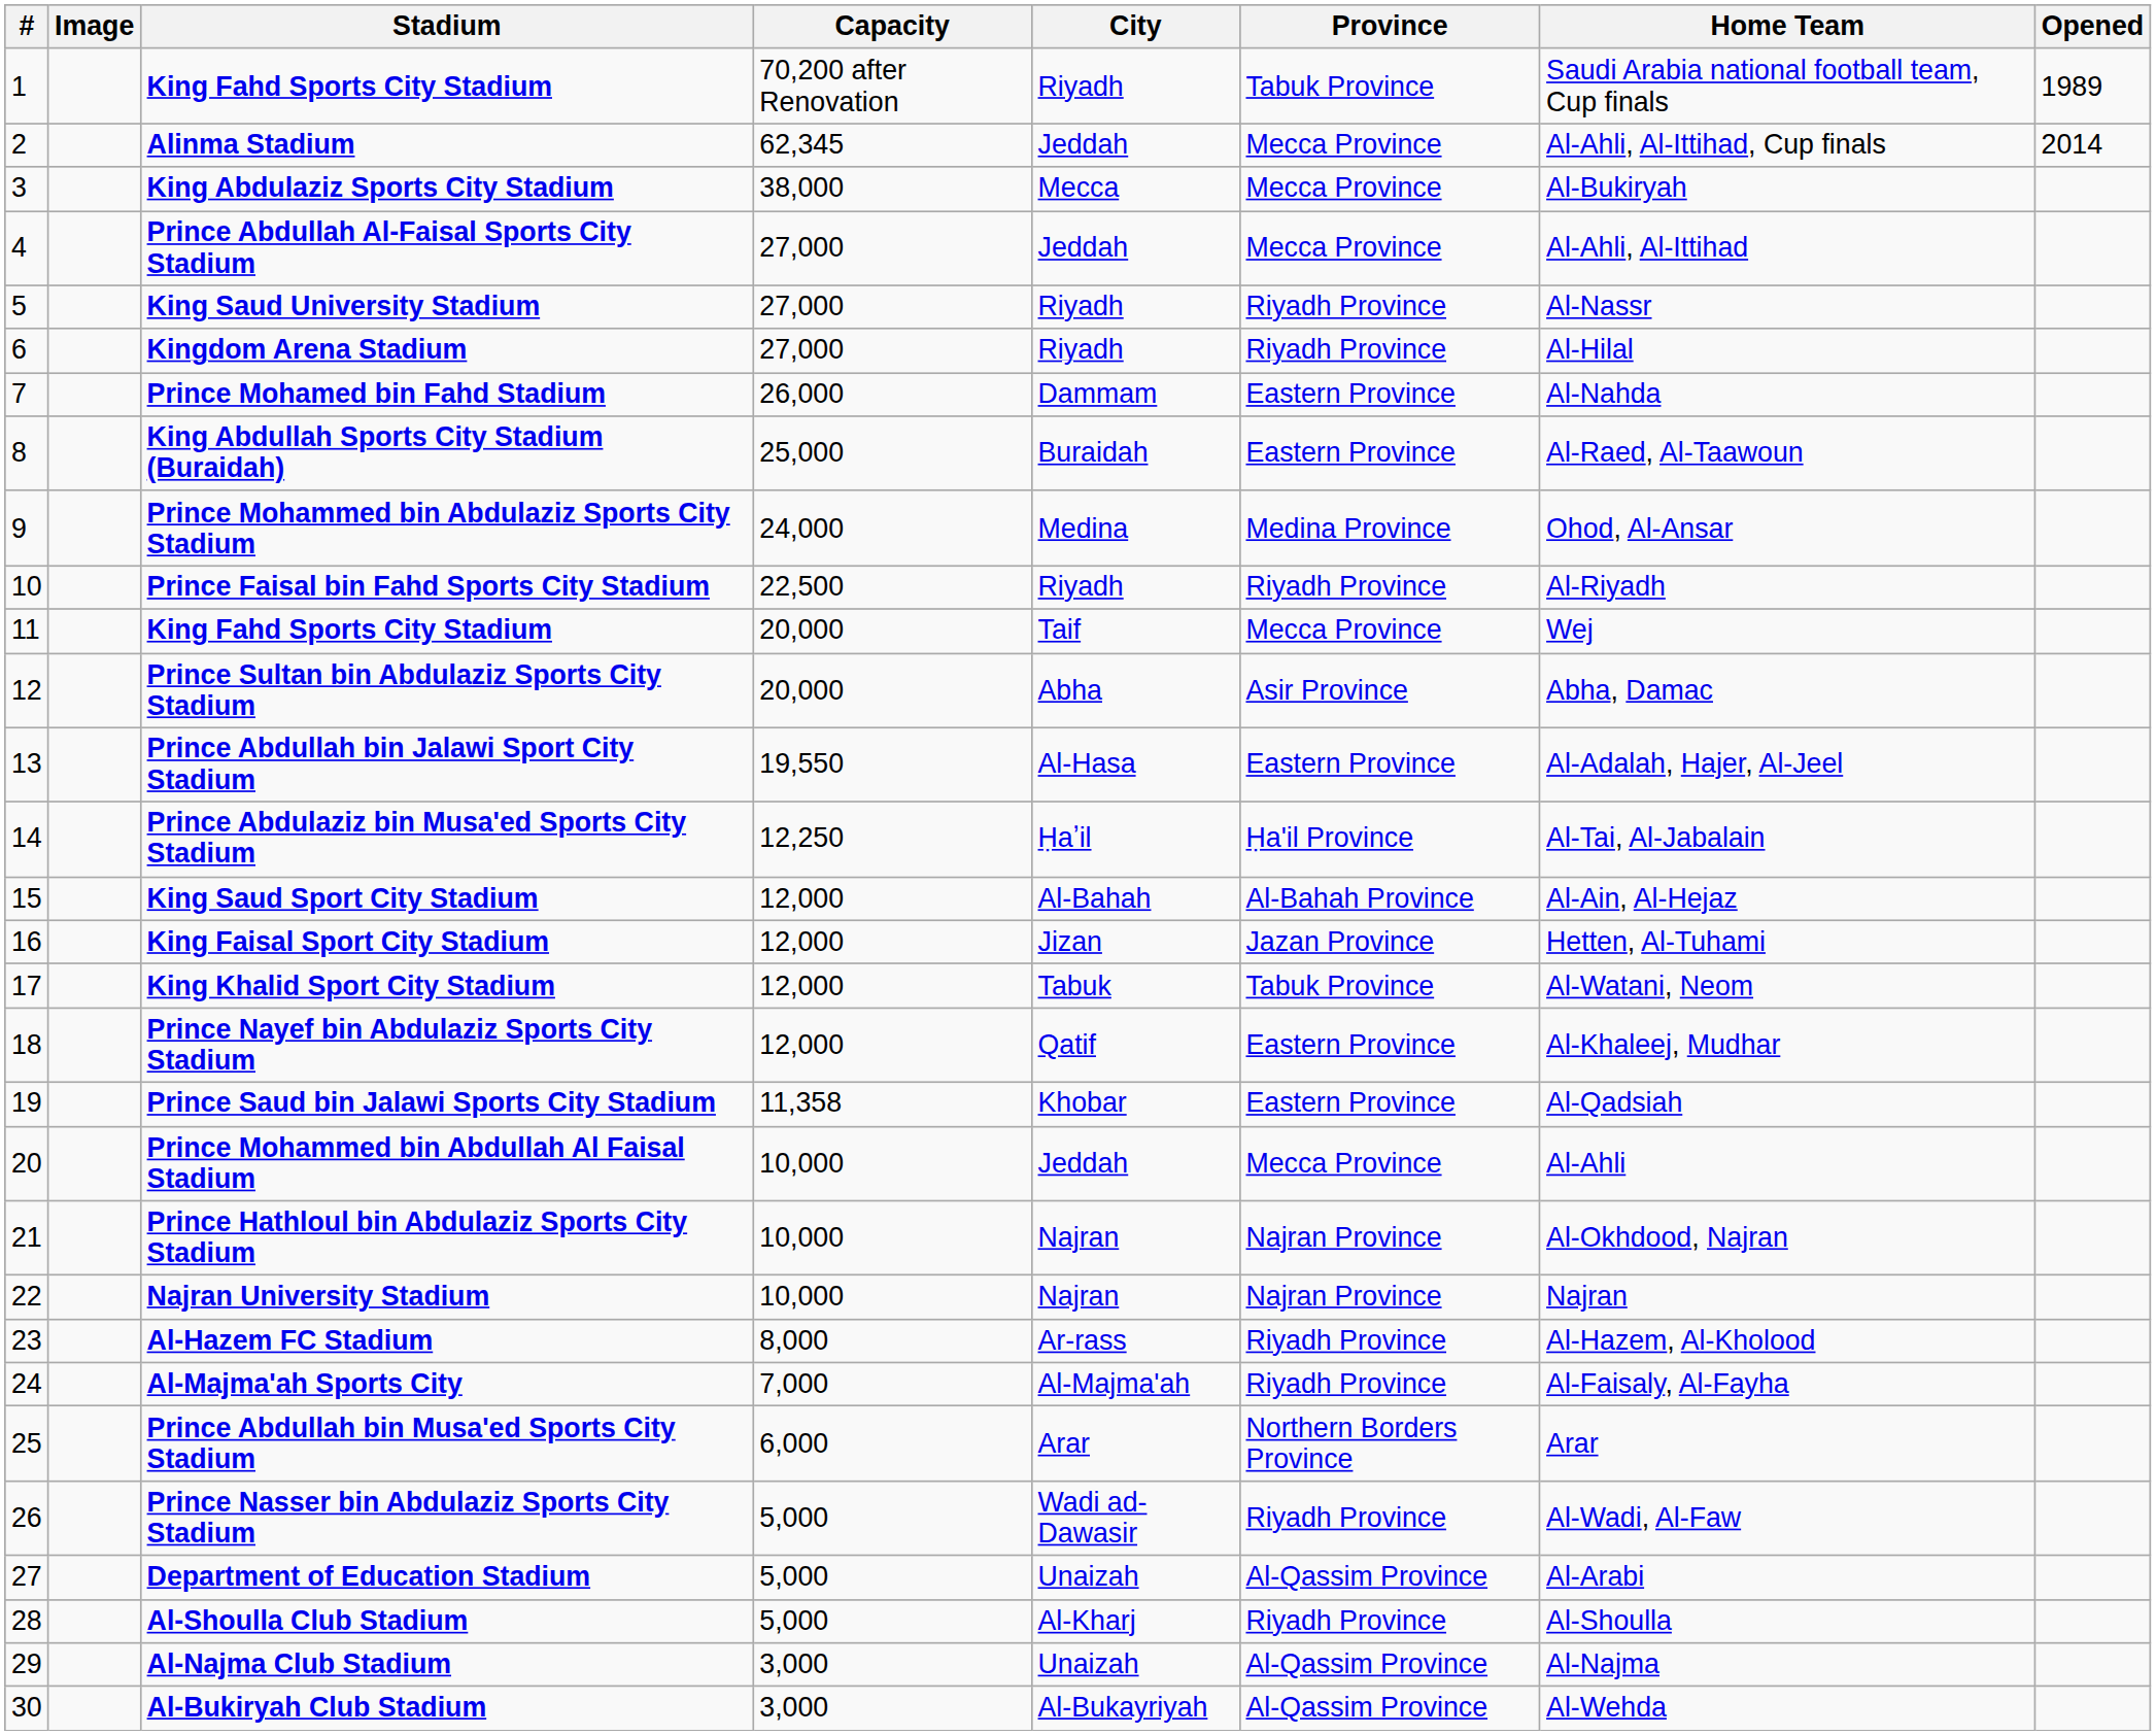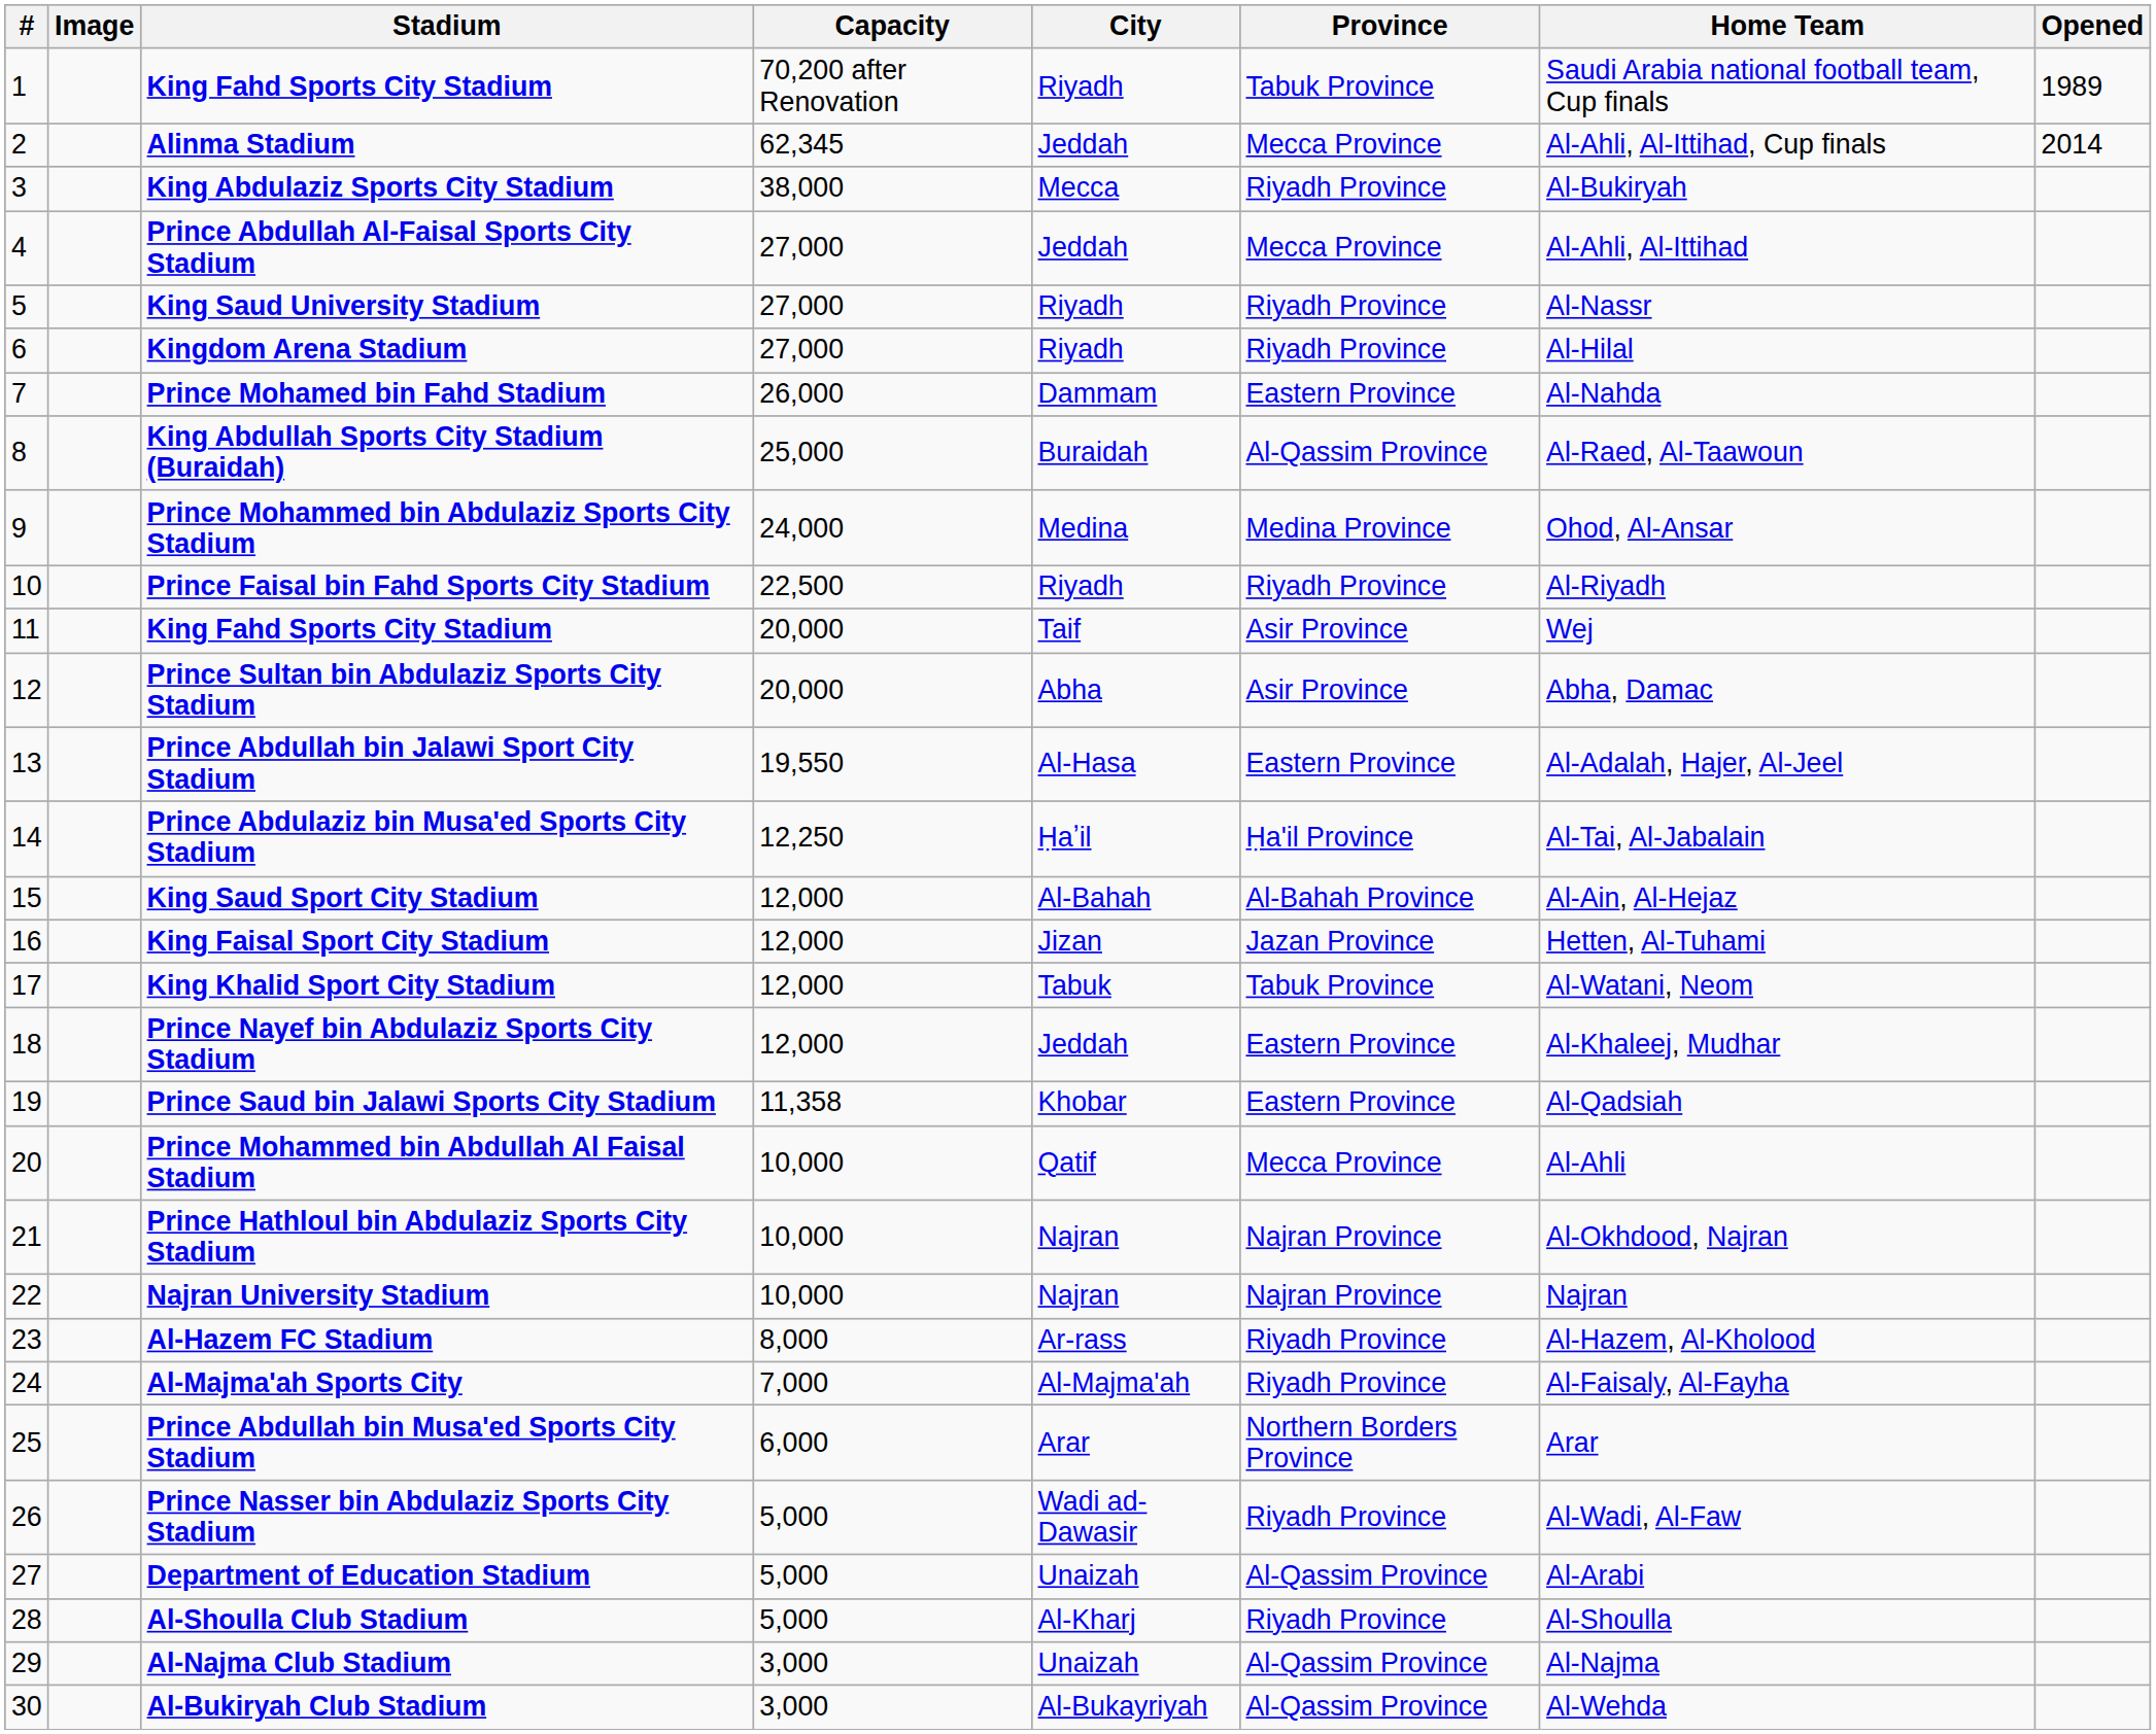 <table class="wikitable sortable">
 <tr>
 <th>#</th>
 <th>Image</th>
 <th>Stadium</th>
 <th>Capacity</th>
 <th>City</th>
 <th>Province</th>
 <th>Home Team</th>
 <th>Opened</th>
 </tr>
 <tr>
 <td>1</td>
 <td></td>
 <td><strong><a href='#'>King Fahd Sports City Stadium</a></strong></td>
 <td>70,200 after Renovation</td>
 <td><a href='#'>Riyadh</a></td>
 <td><a href='#'>Tabuk Province</a></td>
 <td><a href='#'>Saudi Arabia national football team</a>, Cup finals</td>
 <td>1989</td>
 </tr>
 <tr>
 <td>2</td>
 <td></td>
 <td><strong><a href='#'>Alinma Stadium</a></strong></td>
 <td>62,345</td>
 <td><a href='#'>Jeddah</a></td>
 <td><a href='#'>Mecca Province</a></td>
 <td><a href='#'>Al-Ahli</a>, <a href='#'>Al-Ittihad</a>, Cup finals</td>
 <td>2014</td>
 </tr>
 <tr>
 <td>3</td>
 <td></td>
 <td><strong><a href='#'>King Abdulaziz Sports City Stadium</a></strong></td>
 <td>38,000</td>
 <td><a href='#'>Mecca</a></td>
-<td><a href='#'>Mecca Province</a></td>
+<td><a href='#'>Riyadh Province</a></td>
 <td><a href='#'>Al-Bukiryah</a></td>
 <td></td>
 </tr>
 <tr>
 <td>4</td>
 <td></td>
 <td><strong><a href='#'>Prince Abdullah Al-Faisal Sports City Stadium</a></strong></td>
 <td>27,000</td>
 <td><a href='#'>Jeddah</a></td>
 <td><a href='#'>Mecca Province</a></td>
 <td><a href='#'>Al-Ahli</a>, <a href='#'>Al-Ittihad</a></td>
 <td></td>
 </tr>
 <tr>
 <td>5</td>
 <td></td>
 <td><strong><a href='#'>King Saud University Stadium</a></strong></td>
 <td>27,000</td>
 <td><a href='#'>Riyadh</a></td>
 <td><a href='#'>Riyadh Province</a></td>
 <td><a href='#'>Al-Nassr</a></td>
 <td></td>
 </tr>
 <tr>
 <td>6</td>
 <td></td>
 <td><strong><a href='#'>Kingdom Arena Stadium</a></strong></td>
 <td>27,000</td>
 <td><a href='#'>Riyadh</a></td>
 <td><a href='#'>Riyadh Province</a></td>
 <td><a href='#'>Al-Hilal</a></td>
 <td></td>
 </tr>
 <tr>
 <td>7</td>
 <td></td>
 <td><strong><a href='#'>Prince Mohamed bin Fahd Stadium</a></strong></td>
 <td>26,000</td>
 <td><a href='#'>Dammam</a></td>
 <td><a href='#'>Eastern Province</a></td>
 <td><a href='#'>Al-Nahda</a></td>
 <td></td>
 </tr>
 <tr>
 <td>8</td>
 <td></td>
 <td><strong><a href='#'>King Abdullah Sports City Stadium (Buraidah)</a></strong></td>
 <td>25,000</td>
 <td><a href='#'>Buraidah</a></td>
-<td><a href='#'>Eastern Province</a></td>
+<td><a href='#'>Al-Qassim Province</a></td>
 <td><a href='#'>Al-Raed</a>, <a href='#'>Al-Taawoun</a></td>
 <td></td>
 </tr>
 <tr>
 <td>9</td>
 <td></td>
 <td><strong><a href='#'>Prince Mohammed bin Abdulaziz Sports City Stadium</a></strong></td>
 <td>24,000</td>
 <td><a href='#'>Medina</a></td>
 <td><a href='#'>Medina Province</a></td>
 <td><a href='#'>Ohod</a>, <a href='#'>Al-Ansar</a></td>
 <td></td>
 </tr>
 <tr>
 <td>10</td>
 <td></td>
 <td><strong><a href='#'>Prince Faisal bin Fahd Sports City Stadium</a></strong></td>
 <td>22,500</td>
 <td><a href='#'>Riyadh</a></td>
 <td><a href='#'>Riyadh Province</a></td>
 <td><a href='#'>Al-Riyadh</a></td>
 <td></td>
 </tr>
 <tr>
 <td>11</td>
 <td></td>
 <td><strong><a href='#'>King Fahd Sports City Stadium</a></strong></td>
 <td>20,000</td>
 <td><a href='#'>Taif</a></td>
-<td><a href='#'>Mecca Province</a></td>
+<td><a href='#'>Asir Province</a></td>
 <td><a href='#'>Wej</a></td>
 <td></td>
 </tr>
 <tr>
 <td>12</td>
 <td></td>
 <td><strong><a href='#'>Prince Sultan bin Abdulaziz Sports City Stadium</a></strong></td>
 <td>20,000</td>
 <td><a href='#'>Abha</a></td>
 <td><a href='#'>Asir Province</a></td>
 <td><a href='#'>Abha</a>, <a href='#'>Damac</a></td>
 <td></td>
 </tr>
 <tr>
 <td>13</td>
 <td></td>
 <td><strong><a href='#'>Prince Abdullah bin Jalawi Sport City Stadium</a></strong></td>
 <td>19,550</td>
 <td><a href='#'>Al-Hasa</a></td>
 <td><a href='#'>Eastern Province</a></td>
 <td><a href='#'>Al-Adalah</a>, <a href='#'>Hajer</a>, <a href='#'>Al-Jeel</a></td>
 <td></td>
 </tr>
 <tr>
 <td>14</td>
 <td></td>
 <td><strong><a href='#'>Prince Abdulaziz bin Musa'ed Sports City Stadium</a></strong></td>
 <td>12,250</td>
 <td><a href='#'>Ḥaʼil</a></td>
 <td><a href='#'>Ḥa'il Province</a></td>
 <td><a href='#'>Al-Tai</a>, <a href='#'>Al-Jabalain</a></td>
 <td></td>
 </tr>
 <tr>
 <td>15</td>
 <td></td>
 <td><strong><a href='#'>King Saud Sport City Stadium</a></strong></td>
 <td>12,000</td>
 <td><a href='#'>Al-Bahah</a></td>
 <td><a href='#'>Al-Bahah Province</a></td>
 <td><a href='#'>Al-Ain</a>, <a href='#'>Al-Hejaz</a></td>
 <td></td>
 </tr>
 <tr>
 <td>16</td>
 <td></td>
 <td><strong><a href='#'>King Faisal Sport City Stadium</a></strong></td>
 <td>12,000</td>
 <td><a href='#'>Jizan</a></td>
 <td><a href='#'>Jazan Province</a></td>
 <td><a href='#'>Hetten</a>, <a href='#'>Al-Tuhami</a></td>
 <td></td>
 </tr>
 <tr>
 <td>17</td>
 <td></td>
 <td><strong><a href='#'>King Khalid Sport City Stadium</a></strong></td>
 <td>12,000</td>
 <td><a href='#'>Tabuk</a></td>
 <td><a href='#'>Tabuk Province</a></td>
 <td><a href='#'>Al-Watani</a>, <a href='#'>Neom</a></td>
 <td></td>
 </tr>
 <tr>
 <td>18</td>
 <td></td>
 <td><strong><a href='#'>Prince Nayef bin Abdulaziz Sports City Stadium</a></strong></td>
 <td>12,000</td>
-<td><a href='#'>Qatif</a></td>
+<td><a href='#'>Jeddah</a></td>
 <td><a href='#'>Eastern Province</a></td>
 <td><a href='#'>Al-Khaleej</a>, <a href='#'>Mudhar</a></td>
 <td></td>
 </tr>
 <tr>
 <td>19</td>
 <td></td>
 <td><strong><a href='#'>Prince Saud bin Jalawi Sports City Stadium</a></strong></td>
 <td>11,358</td>
 <td><a href='#'>Khobar</a></td>
 <td><a href='#'>Eastern Province</a></td>
 <td><a href='#'>Al-Qadsiah</a></td>
 <td></td>
 </tr>
 <tr>
 <td>20</td>
 <td></td>
 <td><strong><a href='#'>Prince Mohammed bin Abdullah Al Faisal Stadium</a></strong></td>
 <td>10,000</td>
-<td><a href='#'>Jeddah</a></td>
+<td><a href='#'>Qatif</a></td>
 <td><a href='#'>Mecca Province</a></td>
 <td><a href='#'>Al-Ahli</a></td>
 <td></td>
 </tr>
 <tr>
 <td>21</td>
 <td></td>
 <td><strong><a href='#'>Prince Hathloul bin Abdulaziz Sports City Stadium</a></strong></td>
 <td>10,000</td>
 <td><a href='#'>Najran</a></td>
 <td><a href='#'>Najran Province</a></td>
 <td><a href='#'>Al-Okhdood</a>, <a href='#'>Najran</a></td>
 <td></td>
 </tr>
 <tr>
 <td>22</td>
 <td></td>
 <td><strong><a href='#'>Najran University Stadium</a></strong></td>
 <td>10,000</td>
 <td><a href='#'>Najran</a></td>
 <td><a href='#'>Najran Province</a></td>
 <td><a href='#'>Najran</a></td>
 <td></td>
 </tr>
 <tr>
 <td>23</td>
 <td></td>
 <td><strong><a href='#'>Al-Hazem FC Stadium</a></strong></td>
 <td>8,000</td>
 <td><a href='#'>Ar-rass</a></td>
 <td><a href='#'>Riyadh Province</a></td>
 <td><a href='#'>Al-Hazem</a>, <a href='#'>Al-Kholood</a></td>
 <td></td>
 </tr>
 <tr>
 <td>24</td>
 <td></td>
 <td><strong><a href='#'>Al-Majma'ah Sports City</a></strong></td>
 <td>7,000</td>
 <td><a href='#'>Al-Majma'ah</a></td>
 <td><a href='#'>Riyadh Province</a></td>
 <td><a href='#'>Al-Faisaly</a>, <a href='#'>Al-Fayha</a></td>
 <td></td>
 </tr>
 <tr>
 <td>25</td>
 <td></td>
 <td><strong><a href='#'>Prince Abdullah bin Musa'ed Sports City Stadium</a></strong></td>
 <td>6,000</td>
 <td><a href='#'>Arar</a></td>
 <td><a href='#'>Northern Borders Province</a></td>
 <td><a href='#'>Arar</a></td>
 <td></td>
 </tr>
 <tr>
 <td>26</td>
 <td></td>
 <td><strong><a href='#'>Prince Nasser bin Abdulaziz Sports City Stadium</a></strong></td>
 <td>5,000</td>
 <td><a href='#'>Wadi ad-Dawasir</a></td>
 <td><a href='#'>Riyadh Province</a></td>
 <td><a href='#'>Al-Wadi</a>, <a href='#'>Al-Faw</a></td>
 <td></td>
 </tr>
 <tr>
 <td>27</td>
 <td></td>
 <td><strong><a href='#'>Department of Education Stadium</a></strong></td>
 <td>5,000</td>
 <td><a href='#'>Unaizah</a></td>
 <td><a href='#'>Al-Qassim Province</a></td>
 <td><a href='#'>Al-Arabi</a></td>
 <td></td>
 </tr>
 <tr>
 <td>28</td>
 <td></td>
 <td><strong><a href='#'>Al-Shoulla Club Stadium</a></strong></td>
 <td>5,000</td>
 <td><a href='#'>Al-Kharj</a></td>
 <td><a href='#'>Riyadh Province</a></td>
 <td><a href='#'>Al-Shoulla</a></td>
 <td></td>
 </tr>
 <tr>
 <td>29</td>
 <td></td>
 <td><strong><a href='#'>Al-Najma Club Stadium</a></strong></td>
 <td>3,000</td>
 <td><a href='#'>Unaizah</a></td>
 <td><a href='#'>Al-Qassim Province</a></td>
 <td><a href='#'>Al-Najma</a></td>
 <td></td>
 </tr>
 <tr>
 <td>30</td>
 <td></td>
 <td><strong><a href='#'>Al-Bukiryah Club Stadium</a></strong></td>
 <td>3,000</td>
 <td><a href='#'>Al-Bukayriyah</a></td>
 <td><a href='#'>Al-Qassim Province</a></td>
 <td><a href='#'>Al-Wehda</a></td>
 <td></td>
 </tr>
 </table>
